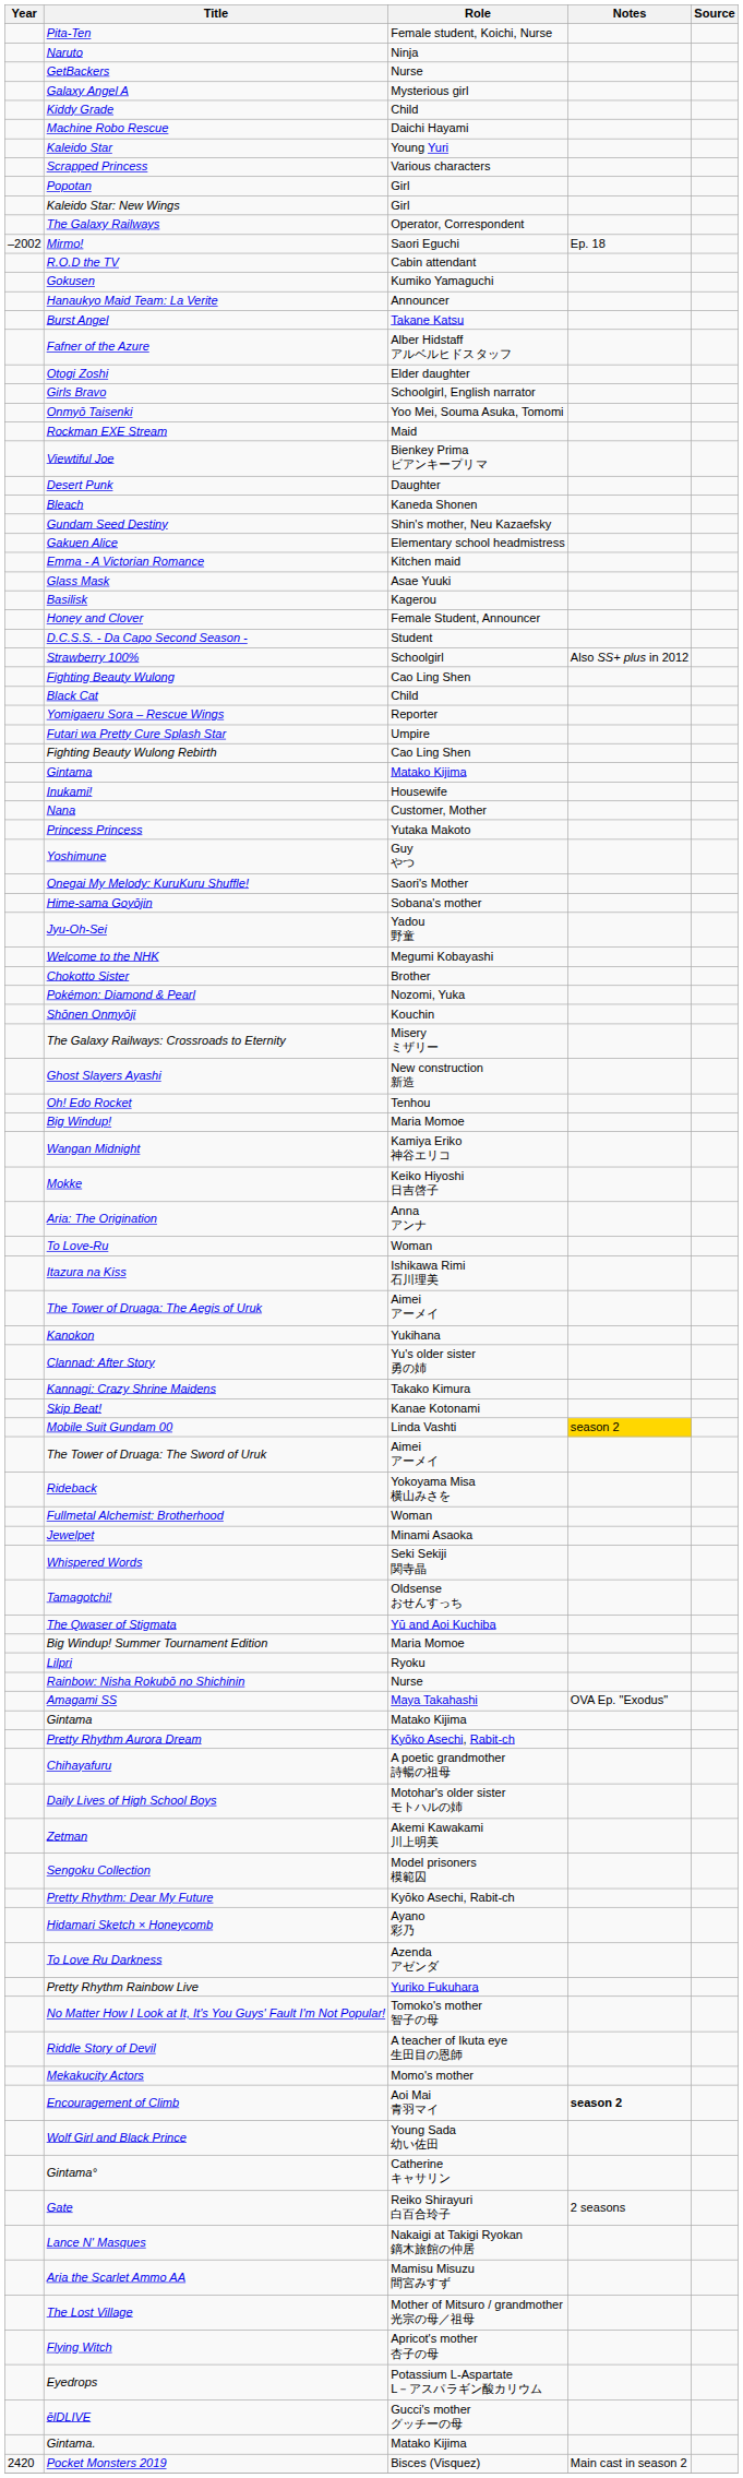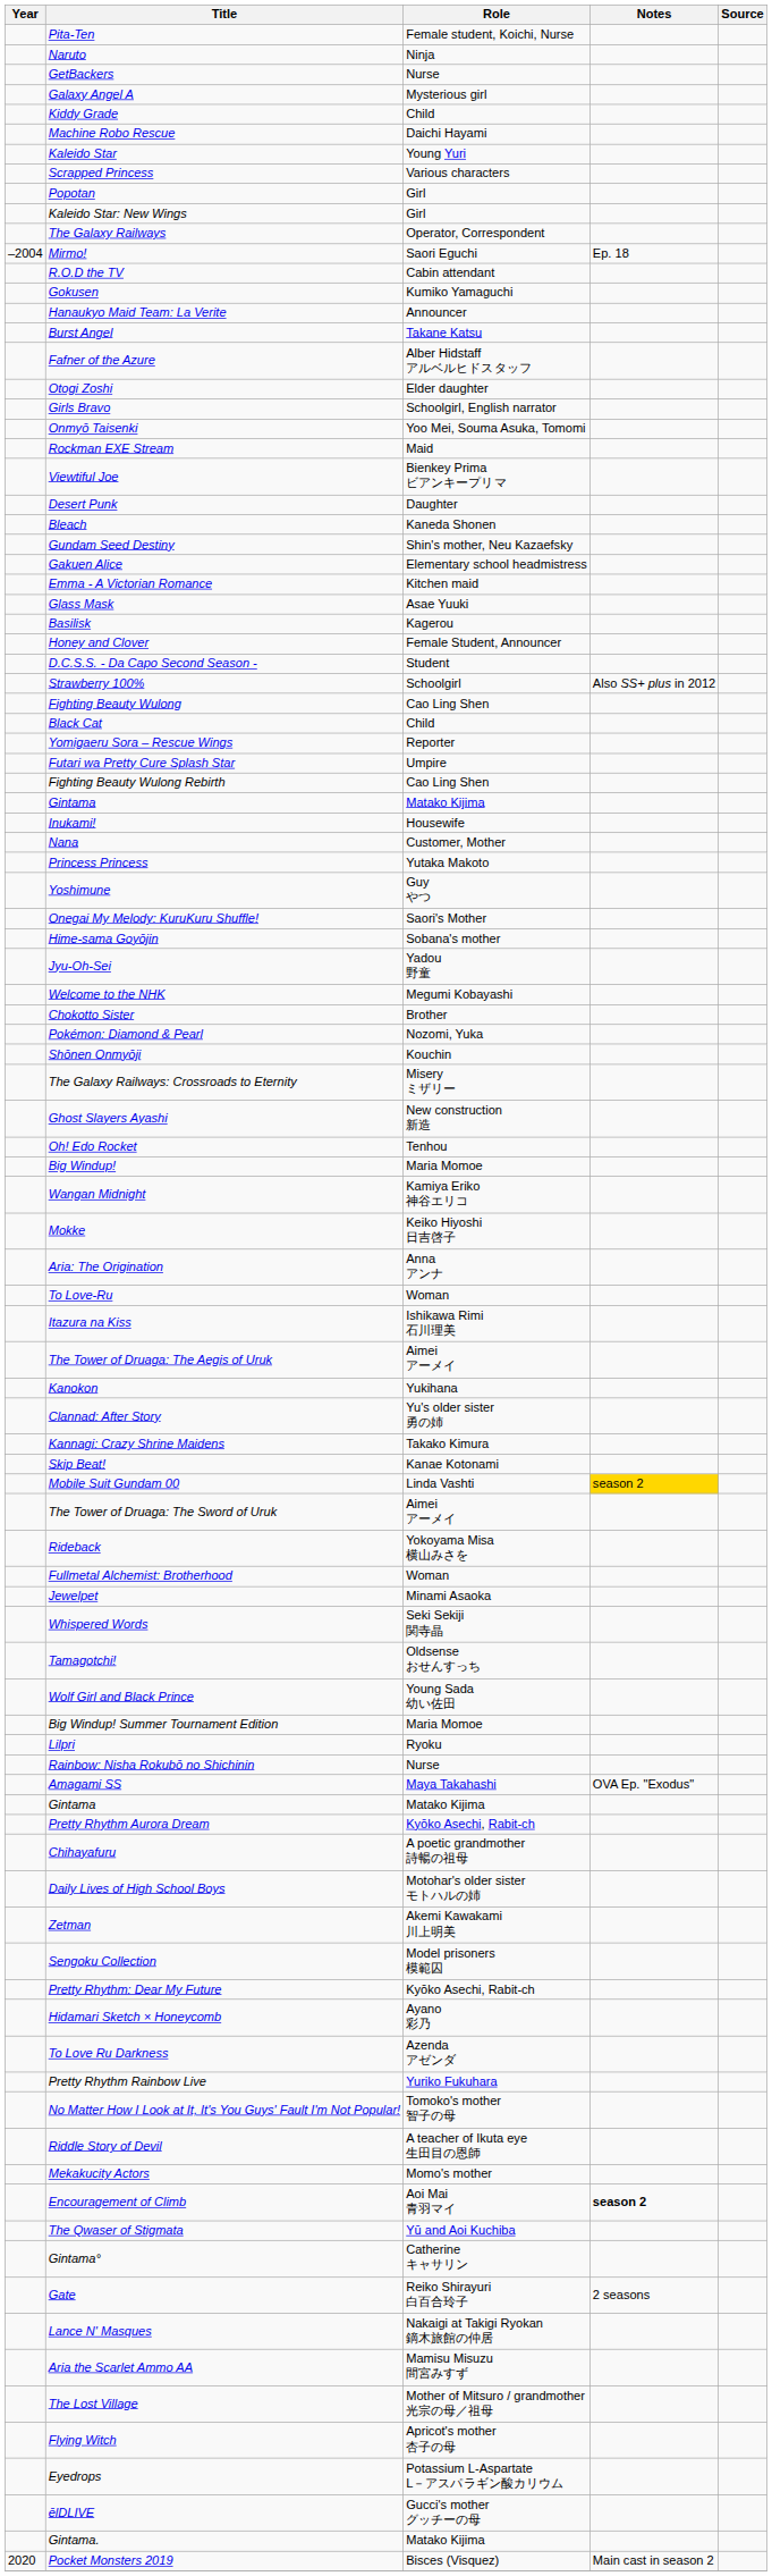 <table class="wikitable sortable plainrowheaders">
 <tr>
 <th>Year</th>
 <th>Title</th>
 <th>Role</th>
 <th class="unsortable">Notes</th>
 <th class="unsortable">Source</th>
 </tr>
 <tr>
 <td></td>
 <td><em><a href='#'>Pita-Ten</a></em></td>
 <td>Female student, Koichi, Nurse</td>
 <td></td>
 <td></td>
 </tr>
 <tr>
 <td></td>
 <td><em><a href='#'>Naruto</a></em></td>
 <td>Ninja</td>
 <td></td>
 <td></td>
 </tr>
 <tr>
 <td></td>
 <td><em><a href='#'>GetBackers</a></em></td>
 <td>Nurse</td>
 <td></td>
 <td></td>
 </tr>
 <tr>
 <td></td>
 <td><em><a href='#'>Galaxy Angel A</a></em></td>
 <td>Mysterious girl</td>
 <td></td>
 <td></td>
 </tr>
 <tr>
 <td></td>
 <td><em><a href='#'>Kiddy Grade</a></em></td>
 <td>Child</td>
 <td></td>
 <td></td>
 </tr>
 <tr>
 <td></td>
 <td><em><a href='#'>Machine Robo Rescue</a></em></td>
 <td>Daichi Hayami</td>
 <td></td>
 <td></td>
 </tr>
 <tr>
 <td></td>
 <td><em><a href='#'>Kaleido Star</a></em></td>
 <td>Young <a href='#'>Yuri</a></td>
 <td></td>
 <td></td>
 </tr>
 <tr>
 <td></td>
 <td><em><a href='#'>Scrapped Princess</a></em></td>
 <td>Various characters </td>
 <td></td>
 <td></td>
 </tr>
 <tr>
 <td></td>
 <td><em><a href='#'>Popotan</a></em></td>
 <td>Girl</td>
 <td></td>
 <td></td>
 </tr>
 <tr>
 <td></td>
 <td><em>Kaleido Star: New Wings</em></td>
 <td>Girl</td>
 <td></td>
 <td></td>
 </tr>
 <tr>
 <td></td>
 <td><em><a href='#'>The Galaxy Railways</a></em></td>
 <td>Operator, Correspondent</td>
 <td></td>
 <td></td>
 </tr>
 <tr>
-<td>–2002</td>
+<td>–2004</td>
 <td><em><a href='#'>Mirmo!</a></em></td>
 <td>Saori Eguchi</td>
 <td>Ep. 18</td>
 <td></td>
 </tr>
 <tr>
 <td></td>
 <td><em><a href='#'>R.O.D the TV</a></em></td>
 <td>Cabin attendant</td>
 <td></td>
 <td></td>
 </tr>
 <tr>
 <td></td>
 <td><em><a href='#'>Gokusen</a></em></td>
 <td>Kumiko Yamaguchi</td>
 <td></td>
 <td></td>
 </tr>
 <tr>
 <td></td>
 <td><em><a href='#'>Hanaukyo Maid Team: La Verite</a></em></td>
 <td>Announcer</td>
 <td></td>
 <td></td>
 </tr>
 <tr>
 <td></td>
 <td><em><a href='#'>Burst Angel</a></em></td>
 <td><a href='#'>Takane Katsu</a></td>
 <td></td>
 <td></td>
 </tr>
 <tr>
 <td></td>
 <td><em><a href='#'>Fafner of the Azure</a></em></td>
 <td>Alber Hidstaff<br>アルベルヒドスタッフ</td>
 <td></td>
 <td></td>
 </tr>
 <tr>
 <td></td>
 <td><em><a href='#'>Otogi Zoshi</a></em></td>
 <td>Elder daughter</td>
 <td></td>
 <td></td>
 </tr>
 <tr>
 <td></td>
 <td><em><a href='#'>Girls Bravo</a></em></td>
 <td>Schoolgirl, English narrator</td>
 <td></td>
 <td></td>
 </tr>
 <tr>
 <td></td>
 <td><em><a href='#'>Onmyō Taisenki</a></em></td>
 <td>Yoo Mei, Souma Asuka, Tomomi </td>
 <td></td>
 <td></td>
 </tr>
 <tr>
 <td></td>
 <td><em><a href='#'>Rockman EXE Stream</a></em></td>
 <td>Maid</td>
 <td></td>
 <td></td>
 </tr>
 <tr>
 <td></td>
 <td><em><a href='#'>Viewtiful Joe</a></em></td>
 <td>Bienkey Prima<br>ビアンキープリマ</td>
 <td></td>
 <td></td>
 </tr>
 <tr>
 <td></td>
 <td><em><a href='#'>Desert Punk</a></em></td>
 <td>Daughter</td>
 <td></td>
 <td></td>
 </tr>
 <tr>
 <td></td>
 <td><em><a href='#'>Bleach</a></em></td>
 <td>Kaneda Shonen</td>
 <td></td>
 <td></td>
 </tr>
 <tr>
 <td></td>
 <td><em><a href='#'>Gundam Seed Destiny</a></em></td>
 <td>Shin's mother, Neu Kazaefsky</td>
 <td></td>
 <td></td>
 </tr>
 <tr>
 <td></td>
 <td><em><a href='#'>Gakuen Alice</a></em></td>
 <td>Elementary school headmistress</td>
 <td></td>
 <td></td>
 </tr>
 <tr>
 <td></td>
 <td><em><a href='#'>Emma - A Victorian Romance</a></em></td>
 <td>Kitchen maid</td>
 <td></td>
 <td></td>
 </tr>
 <tr>
 <td></td>
 <td><em><a href='#'>Glass Mask</a></em></td>
 <td>Asae Yuuki</td>
 <td></td>
 <td></td>
 </tr>
 <tr>
 <td></td>
 <td><em><a href='#'>Basilisk</a></em></td>
 <td>Kagerou</td>
 <td></td>
 <td></td>
 </tr>
 <tr>
 <td></td>
 <td><em><a href='#'>Honey and Clover</a></em></td>
 <td>Female Student, Announcer</td>
 <td></td>
 <td></td>
 </tr>
 <tr>
 <td></td>
 <td><em><a href='#'>D.C.S.S. - Da Capo Second Season -</a></em></td>
 <td>Student</td>
 <td></td>
 <td></td>
 </tr>
 <tr>
 <td></td>
 <td><em><a href='#'>Strawberry 100%</a></em></td>
 <td>Schoolgirl</td>
 <td>Also <em>SS+ plus</em> in 2012</td>
 <td></td>
 </tr>
 <tr>
 <td></td>
 <td><em><a href='#'>Fighting Beauty Wulong</a></em></td>
 <td>Cao Ling Shen</td>
 <td></td>
 <td></td>
 </tr>
 <tr>
 <td></td>
 <td><em><a href='#'>Black Cat</a></em></td>
 <td>Child</td>
 <td></td>
 <td></td>
 </tr>
 <tr>
 <td></td>
 <td><em><a href='#'>Yomigaeru Sora – Rescue Wings</a></em></td>
 <td>Reporter</td>
 <td></td>
 <td></td>
 </tr>
 <tr>
 <td></td>
 <td><em><a href='#'>Futari wa Pretty Cure Splash Star</a></em></td>
 <td>Umpire</td>
 <td></td>
 <td></td>
 </tr>
 <tr>
 <td></td>
 <td><em>Fighting Beauty Wulong Rebirth</em></td>
 <td>Cao Ling Shen</td>
 <td></td>
 <td></td>
 </tr>
 <tr>
 <td></td>
 <td><em><a href='#'>Gintama</a></em></td>
 <td><a href='#'>Matako Kijima</a></td>
 <td></td>
 <td></td>
 </tr>
 <tr>
 <td></td>
 <td><em><a href='#'>Inukami!</a></em></td>
 <td>Housewife</td>
 <td></td>
 <td></td>
 </tr>
 <tr>
 <td></td>
 <td><em><a href='#'>Nana</a></em></td>
 <td>Customer, Mother</td>
 <td></td>
 <td></td>
 </tr>
 <tr>
 <td></td>
 <td><em><a href='#'>Princess Princess</a></em></td>
 <td>Yutaka Makoto  </td>
 <td></td>
 <td></td>
 </tr>
 <tr>
 <td></td>
 <td><em><a href='#'>Yoshimune</a></em></td>
 <td>Guy<br>やつ</td>
 <td></td>
 <td></td>
 </tr>
 <tr>
 <td></td>
 <td><em><a href='#'>Onegai My Melody: KuruKuru Shuffle!</a></em></td>
 <td>Saori's Mother</td>
 <td></td>
 <td></td>
 </tr>
 <tr>
 <td></td>
 <td><em><a href='#'>Hime-sama Goyōjin</a></em></td>
 <td>Sobana's mother</td>
 <td></td>
 <td></td>
 </tr>
 <tr>
 <td></td>
 <td><em><a href='#'>Jyu-Oh-Sei</a></em></td>
 <td>Yadou<br>野童</td>
 <td></td>
 <td></td>
 </tr>
 <tr>
 <td></td>
 <td><em><a href='#'>Welcome to the NHK</a></em></td>
 <td>Megumi Kobayashi</td>
 <td></td>
 <td></td>
 </tr>
 <tr>
 <td></td>
 <td><em><a href='#'>Chokotto Sister</a></em></td>
 <td>Brother</td>
 <td></td>
 <td></td>
 </tr>
 <tr>
 <td></td>
 <td><em><a href='#'>Pokémon: Diamond & Pearl</a></em></td>
 <td>Nozomi, Yuka</td>
 <td></td>
 <td></td>
 </tr>
 <tr>
 <td></td>
 <td><em><a href='#'>Shōnen Onmyōji</a></em></td>
 <td>Kouchin</td>
 <td></td>
 <td></td>
 </tr>
 <tr>
 <td></td>
 <td><em>The Galaxy Railways: Crossroads to Eternity</em></td>
 <td>Misery<br>ミザリー</td>
 <td></td>
 <td></td>
 </tr>
 <tr>
 <td></td>
 <td><em><a href='#'>Ghost Slayers Ayashi</a></em></td>
 <td>New construction<br>新造</td>
 <td></td>
 <td></td>
 </tr>
 <tr>
 <td></td>
 <td><em><a href='#'>Oh! Edo Rocket</a></em></td>
 <td>Tenhou</td>
 <td></td>
 <td></td>
 </tr>
 <tr>
 <td></td>
 <td><em><a href='#'>Big Windup!</a></em></td>
 <td>Maria Momoe</td>
 <td></td>
 <td></td>
 </tr>
 <tr>
 <td></td>
 <td><em><a href='#'>Wangan Midnight</a></em></td>
 <td>Kamiya Eriko<br>神谷エリコ</td>
 <td></td>
 <td></td>
 </tr>
 <tr>
 <td></td>
 <td><em><a href='#'>Mokke</a></em></td>
 <td>Keiko Hiyoshi<br>日吉啓子</td>
 <td></td>
 <td></td>
 </tr>
 <tr>
 <td></td>
 <td><em><a href='#'>Aria: The Origination</a></em></td>
 <td>Anna<br>アンナ</td>
 <td></td>
 <td></td>
 </tr>
 <tr>
 <td></td>
 <td><em><a href='#'>To Love-Ru</a></em></td>
 <td>Woman</td>
 <td></td>
 <td></td>
 </tr>
 <tr>
 <td></td>
 <td><em><a href='#'>Itazura na Kiss</a></em></td>
 <td>Ishikawa Rimi<br>石川理美</td>
 <td></td>
 <td></td>
 </tr>
 <tr>
 <td></td>
 <td><em><a href='#'>The Tower of Druaga: The Aegis of Uruk</a></em></td>
 <td>Aimei<br>アーメイ</td>
 <td></td>
 <td></td>
 </tr>
 <tr>
 <td></td>
 <td><em><a href='#'>Kanokon</a></em></td>
 <td>Yukihana</td>
 <td></td>
 <td></td>
 </tr>
 <tr>
 <td></td>
 <td><em><a href='#'>Clannad: After Story</a></em></td>
 <td>Yu's older sister<br>勇の姉</td>
 <td></td>
 <td></td>
 </tr>
 <tr>
 <td></td>
 <td><em><a href='#'>Kannagi: Crazy Shrine Maidens</a></em></td>
 <td>Takako Kimura</td>
 <td></td>
 <td></td>
 </tr>
 <tr>
 <td></td>
 <td><em><a href='#'>Skip Beat!</a></em></td>
 <td>Kanae Kotonami</td>
 <td></td>
 <td></td>
 </tr>
 <tr>
 <td></td>
 <td><em><a href='#'>Mobile Suit Gundam 00</a></em></td>
 <td>Linda Vashti</td>
 <td style="background: gold;">season 2</td>
 <td></td>
 </tr>
 <tr>
 <td></td>
 <td><em>The Tower of Druaga: The Sword of Uruk</em></td>
 <td>Aimei<br>アーメイ</td>
 <td></td>
 <td></td>
 </tr>
 <tr>
 <td></td>
 <td><em><a href='#'>Rideback</a></em></td>
 <td>Yokoyama Misa<br>横山みさを</td>
 <td></td>
 <td></td>
 </tr>
 <tr>
 <td></td>
 <td><em><a href='#'>Fullmetal Alchemist: Brotherhood</a></em></td>
 <td>Woman</td>
 <td></td>
 <td></td>
 </tr>
 <tr>
 <td></td>
 <td><em><a href='#'>Jewelpet</a></em></td>
 <td>Minami Asaoka</td>
 <td></td>
 <td></td>
 </tr>
 <tr>
 <td></td>
 <td><em><a href='#'>Whispered Words</a></em></td>
 <td>Seki Sekiji<br>関寺晶</td>
 <td></td>
 <td></td>
 </tr>
 <tr>
 <td></td>
 <td><em><a href='#'>Tamagotchi!</a></em></td>
 <td>Oldsense<br>おせんすっち</td>
 <td></td>
 <td></td>
 </tr>
 <tr>
 <td></td>
-<td><em><a href='#'>The Qwaser of Stigmata</a></em></td>
-<td><a href='#'>Yū and Aoi Kuchiba</a></td>
+<td><em><a href='#'>Wolf Girl and Black Prince</a></em></td>
+<td>Young Sada<br>幼い佐田</td>
 <td></td>
 <td></td>
 </tr>
 <tr>
 <td></td>
 <td><em>Big Windup! Summer Tournament Edition</em></td>
 <td>Maria Momoe</td>
 <td></td>
 <td></td>
 </tr>
 <tr>
 <td></td>
 <td><em><a href='#'>Lilpri</a></em></td>
 <td>Ryoku</td>
 <td></td>
 <td></td>
 </tr>
 <tr>
 <td></td>
 <td><em><a href='#'>Rainbow: Nisha Rokubō no Shichinin</a></em></td>
 <td>Nurse</td>
 <td></td>
 <td></td>
 </tr>
 <tr>
 <td></td>
 <td><em><a href='#'>Amagami SS</a></em></td>
 <td><a href='#'>Maya Takahashi</a></td>
 <td>OVA Ep. "Exodus"</td>
 <td></td>
 </tr>
 <tr>
 <td></td>
 <td><em>Gintama </em></td>
 <td>Matako Kijima</td>
 <td></td>
 <td></td>
 </tr>
 <tr>
 <td></td>
 <td><em><a href='#'>Pretty Rhythm Aurora Dream</a></em></td>
 <td><a href='#'>Kyōko Asechi</a>, <a href='#'>Rabit-ch</a></td>
 <td></td>
 <td></td>
 </tr>
 <tr>
 <td></td>
 <td><em><a href='#'>Chihayafuru</a></em></td>
 <td>A poetic grandmother<br>詩暢の祖母</td>
 <td></td>
 <td></td>
 </tr>
 <tr>
 <td></td>
 <td><em><a href='#'>Daily Lives of High School Boys</a></em></td>
 <td>Motohar's older sister<br>モトハルの姉</td>
 <td></td>
 <td></td>
 </tr>
 <tr>
 <td></td>
 <td><em><a href='#'>Zetman</a></em></td>
 <td>Akemi Kawakami<br>川上明美</td>
 <td></td>
 <td></td>
 </tr>
 <tr>
 <td></td>
 <td><em><a href='#'>Sengoku Collection</a></em></td>
 <td>Model prisoners<br>模範囚</td>
 <td></td>
 <td></td>
 </tr>
 <tr>
 <td></td>
 <td><em><a href='#'>Pretty Rhythm: Dear My Future</a></em></td>
 <td>Kyōko Asechi, Rabit-ch</td>
 <td></td>
 <td></td>
 </tr>
 <tr>
 <td></td>
 <td><em><a href='#'>Hidamari Sketch × Honeycomb</a></em></td>
 <td>Ayano<br>彩乃</td>
 <td></td>
 <td></td>
 </tr>
 <tr>
 <td></td>
 <td><em><a href='#'>To Love Ru Darkness</a></em></td>
 <td>Azenda<br>アゼンダ</td>
 <td></td>
 <td></td>
 </tr>
 <tr>
 <td></td>
 <td><em>Pretty Rhythm Rainbow Live</em></td>
 <td><a href='#'>Yuriko Fukuhara</a></td>
 <td></td>
 <td></td>
 </tr>
 <tr>
 <td></td>
 <td><em><a href='#'>No Matter How I Look at It, It's You Guys' Fault I'm Not Popular!</a></em></td>
 <td>Tomoko's mother<br>智子の母</td>
 <td></td>
 <td></td>
 </tr>
 <tr>
 <td></td>
 <td><em><a href='#'>Riddle Story of Devil</a></em></td>
 <td>A teacher of Ikuta eye<br>生田目の恩師</td>
 <td></td>
 <td></td>
 </tr>
 <tr>
 <td></td>
 <td><em><a href='#'>Mekakucity Actors</a></em></td>
 <td>Momo's mother</td>
 <td></td>
 <td></td>
 </tr>
 <tr>
 <td></td>
 <td><em><a href='#'>Encouragement of Climb</a></em></td>
 <td>Aoi Mai<br>青羽マイ</td>
 <td><strong>season 2</strong></td>
 <td></td>
 </tr>
 <tr>
 <td></td>
-<td><em><a href='#'>Wolf Girl and Black Prince</a></em></td>
-<td>Young Sada<br>幼い佐田</td>
+<td><em><a href='#'>The Qwaser of Stigmata</a></em></td>
+<td><a href='#'>Yū and Aoi Kuchiba</a></td>
 <td></td>
 <td></td>
 </tr>
 <tr>
 <td></td>
 <td><em>Gintama°</em></td>
 <td>Catherine<br>キャサリン</td>
 <td></td>
 <td></td>
 </tr>
 <tr>
 <td></td>
 <td><em><a href='#'>Gate</a></em></td>
 <td>Reiko Shirayuri<br>白百合玲子</td>
 <td>2 seasons</td>
 <td></td>
 </tr>
 <tr>
 <td></td>
 <td><em><a href='#'>Lance N' Masques</a></em></td>
 <td>Nakaigi at Takigi Ryokan<br>鏑木旅館の仲居</td>
 <td></td>
 <td></td>
 </tr>
 <tr>
 <td></td>
 <td><em><a href='#'>Aria the Scarlet Ammo AA</a></em></td>
 <td>Mamisu Misuzu<br>間宮みすず</td>
 <td></td>
 <td></td>
 </tr>
 <tr>
 <td></td>
 <td><em><a href='#'>The Lost Village</a></em></td>
 <td>Mother of Mitsuro / grandmother<br>光宗の母／祖母</td>
 <td></td>
 <td></td>
 </tr>
 <tr>
 <td></td>
 <td><em><a href='#'>Flying Witch</a></em></td>
 <td>Apricot's mother<br>杏子の母</td>
 <td></td>
 <td></td>
 </tr>
 <tr>
 <td></td>
 <td><em>Eyedrops</em></td>
 <td>Potassium L-Aspartate<br>L－アスパラギン酸カリウム</td>
 <td></td>
 <td></td>
 </tr>
 <tr>
 <td></td>
 <td><em><a href='#'>ēlDLIVE</a></em></td>
 <td>Gucci's mother<br>グッチーの母</td>
 <td></td>
 <td></td>
 </tr>
 <tr>
 <td></td>
 <td><em>Gintama.</em></td>
 <td>Matako Kijima</td>
 <td></td>
 <td></td>
 </tr>
 <tr>
-<td>2420</td>
+<td>2020</td>
 <td><a href='#'><em>Pocket Monsters 2019</em></a></td>
 <td>Bisces (Visquez)</td>
 <td>Main cast in season 2</td>
 <td></td>
 </tr>
 <tr>
 </tr>
 </table>
